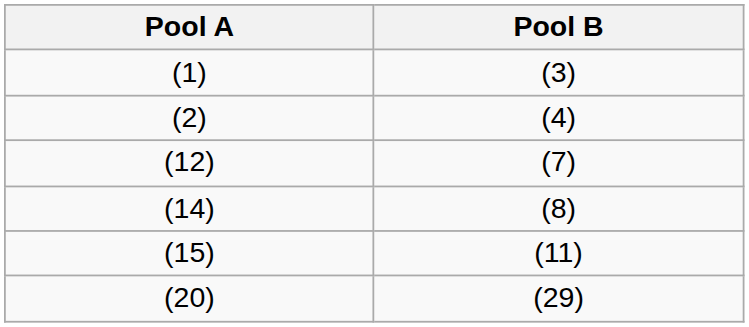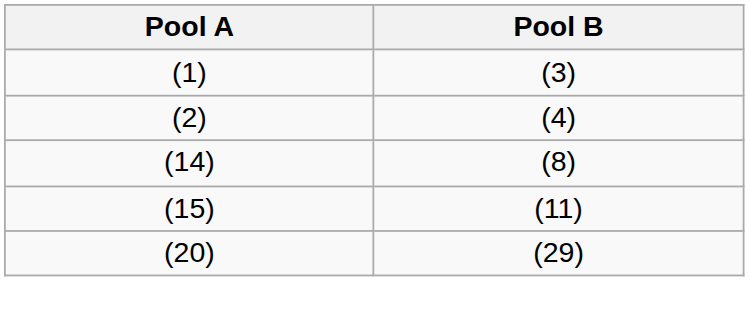 <table class="wikitable">
 <tr>
 <th width=200>Pool A</th>
 <th width=200>Pool B</th>
 </tr>
 <tr align=center>
 <td> (1)</td>
 <td> (3)</td>
 </tr>
 <tr align=center>
 <td> (2)</td>
 <td>  (4)</td>
 </tr>
 <tr align=center>
-<td> (12)</td>
-<td> (7)</td>
-</tr>
-<tr align=center>
 <td> (14)</td>
 <td> (8)</td>
 </tr>
 <tr align=center>
 <td> (15)</td>
 <td> (11)</td>
 </tr>
 <tr align=center>
 <td> (20)</td>
 <td> (29)</td>
 </tr>
 </table>
